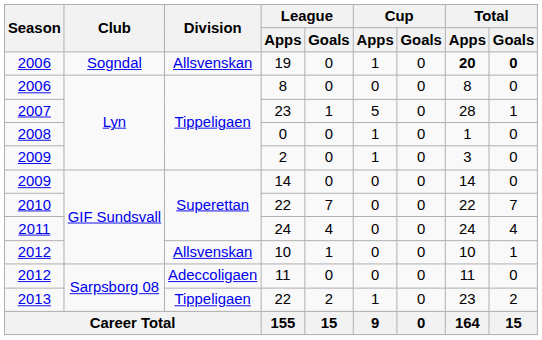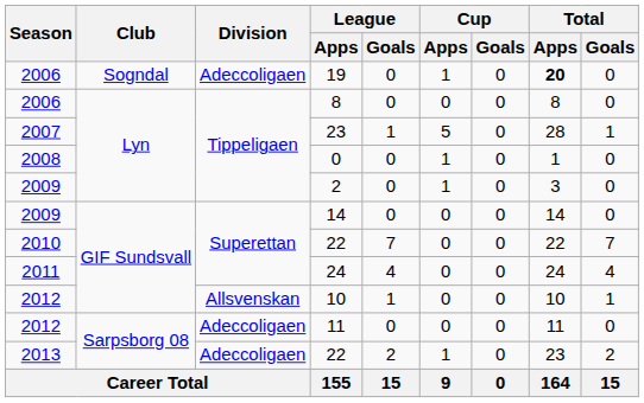 <table class="wikitable" style="text-align: center;">
 <tr>
 <th rowspan="2">Season</th>
 <th rowspan="2">Club</th>
 <th rowspan="2">Division</th>
 <th colspan="2">League</th>
 <th colspan="2">Cup</th>
 <th colspan="2">Total</th>
 </tr>
 <tr>
 <th>Apps</th>
 <th>Goals</th>
 <th>Apps</th>
 <th>Goals</th>
 <th>Apps</th>
 <th>Goals</th>
 </tr>
 <tr>
 <td><a href='#'>2006</a></td>
 <td rowspan="1" valign="center"><a href='#'>Sogndal</a></td>
-<td rowspan="1" valign="center"><a href='#'>Allsvenskan</a></td>
+<td rowspan="1" valign="center"><a href='#'>Adeccoligaen</a></td>
 <td>19</td>
 <td>0</td>
 <td>1</td>
 <td>0</td>
 <td><strong>20</strong></td>
-<td><strong>0</strong></td>
+<td>0</td>
 </tr>
 <tr>
 <td><a href='#'>2006</a></td>
 <td rowspan="4" valign="center"><a href='#'>Lyn</a></td>
 <td rowspan="4" valign="center"><a href='#'>Tippeligaen</a></td>
 <td>8</td>
 <td>0</td>
 <td>0</td>
 <td>0</td>
 <td>8</td>
 <td>0</td>
 </tr>
 <tr>
 <td><a href='#'>2007</a></td>
 <td>23</td>
 <td>1</td>
 <td>5</td>
 <td>0</td>
 <td>28</td>
 <td>1</td>
 </tr>
 <tr>
 <td><a href='#'>2008</a></td>
 <td>0</td>
 <td>0</td>
 <td>1</td>
 <td>0</td>
 <td>1</td>
 <td>0</td>
 </tr>
 <tr>
 <td><a href='#'>2009</a></td>
 <td>2</td>
 <td>0</td>
 <td>1</td>
 <td>0</td>
 <td>3</td>
 <td>0</td>
 </tr>
 <tr>
 <td><a href='#'>2009</a></td>
 <td rowspan="4" valign="center"><a href='#'>GIF Sundsvall</a></td>
 <td rowspan="3" valign="center"><a href='#'>Superettan</a></td>
 <td>14</td>
 <td>0</td>
 <td>0</td>
 <td>0</td>
 <td>14</td>
 <td>0</td>
 </tr>
 <tr>
 <td><a href='#'>2010</a></td>
 <td>22</td>
 <td>7</td>
 <td>0</td>
 <td>0</td>
 <td>22</td>
 <td>7</td>
 </tr>
 <tr>
 <td><a href='#'>2011</a></td>
 <td>24</td>
 <td>4</td>
 <td>0</td>
 <td>0</td>
 <td>24</td>
 <td>4</td>
 </tr>
 <tr>
 <td><a href='#'>2012</a></td>
 <td rowspan="1" valign="center"><a href='#'>Allsvenskan</a></td>
 <td>10</td>
 <td>1</td>
 <td>0</td>
 <td>0</td>
 <td>10</td>
 <td>1</td>
 </tr>
 <tr>
 <td><a href='#'>2012</a></td>
 <td rowspan="2" valign="center"><a href='#'>Sarpsborg 08</a></td>
 <td rowspan="1" valign="center"><a href='#'>Adeccoligaen</a></td>
 <td>11</td>
 <td>0</td>
 <td>0</td>
 <td>0</td>
 <td>11</td>
 <td>0</td>
 </tr>
 <tr>
 <td><a href='#'>2013</a></td>
-<td rowspan="1" valign="center"><a href='#'>Tippeligaen</a></td>
+<td rowspan="1" valign="center"><a href='#'>Adeccoligaen</a></td>
 <td>22</td>
 <td>2</td>
 <td>1</td>
 <td>0</td>
 <td>23</td>
 <td>2</td>
 </tr>
 <tr>
 <th colspan="3">Career Total</th>
 <th>155</th>
 <th>15</th>
 <th>9</th>
 <th>0</th>
 <th>164</th>
 <th>15</th>
 </tr>
 </table>
